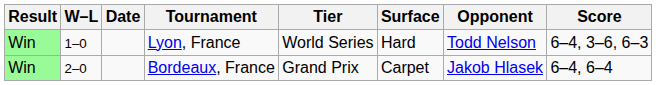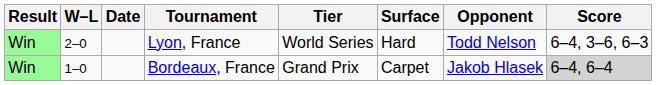 <table class="sortable wikitable">
 <tr>
 <th>Result</th>
 <th class="unsortable">W–L</th>
 <th>Date</th>
 <th>Tournament</th>
 <th>Tier</th>
 <th>Surface</th>
 <th>Opponent</th>
 <th class="unsortable">Score</th>
 </tr>
 <tr>
 <td style="background:#98fb98;">Win</td>
-<td><small>1–0</small></td>
+<td><small>2–0</small></td>
 <td><a href='#'></a></td>
 <td><a href='#'>Lyon</a>, France</td>
 <td>World Series</td>
 <td>Hard</td>
 <td> <a href='#'>Todd Nelson</a></td>
 <td>6–4, 3–6, 6–3</td>
 </tr>
 <tr>
 <td style="background:#98fb98;">Win</td>
-<td><small>2–0</small></td>
+<td><small>1–0</small></td>
 <td><a href='#'></a></td>
 <td><a href='#'>Bordeaux</a>, France</td>
 <td>Grand Prix</td>
 <td>Carpet</td>
 <td> <a href='#'>Jakob Hlasek</a></td>
-<td>6–4, 6–4</td>
+<td style="background: lightgrey;">6–4, 6–4</td>
 </tr>
 </table>
